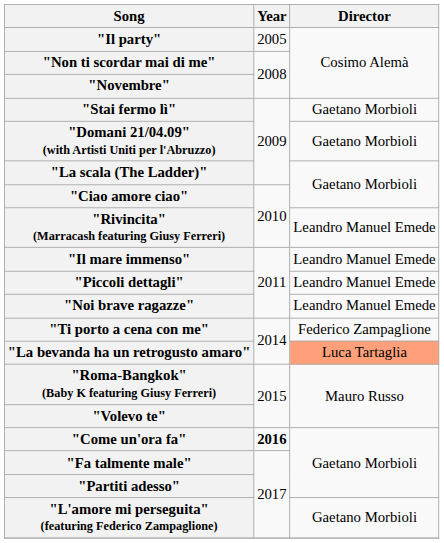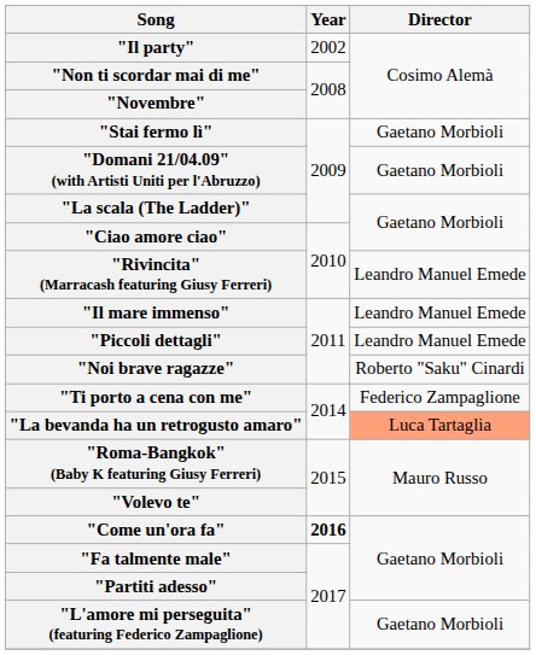 <table class="wikitable plainrowheaders" style="text-align:center;">
 <tr>
 <th>Song</th>
 <th>Year</th>
 <th>Director</th>
 </tr>
 <tr>
 <th scope="row">"Il party"</th>
-<td>2005</td>
+<td>2002</td>
 <td rowspan="3">Cosimo Alemà</td>
 </tr>
 <tr>
 <th scope="row">"Non ti scordar mai di me"</th>
 <td rowspan="2">2008</td>
 </tr>
 <tr>
 <th scope="row">"Novembre"</th>
 </tr>
 <tr>
 <th scope="row">"Stai fermo lì"</th>
 <td rowspan="3">2009</td>
 <td>Gaetano Morbioli</td>
 </tr>
 <tr>
 <th scope="row">"Domani 21/04.09"<br><small>(with Artisti Uniti per l'Abruzzo)</small></th>
 <td>Gaetano Morbioli</td>
 </tr>
 <tr>
 <th scope="row">"La scala (The Ladder)"</th>
 <td rowspan="2">Gaetano Morbioli</td>
 </tr>
 <tr>
 <th scope="row">"Ciao amore ciao"</th>
 <td rowspan="2">2010</td>
 </tr>
 <tr>
 <th scope="row">"Rivincita"<br><small>(Marracash featuring Giusy Ferreri)</small></th>
 <td>Leandro Manuel Emede</td>
 </tr>
 <tr>
 <th scope="row">"Il mare immenso"</th>
 <td rowspan="3">2011</td>
 <td>Leandro Manuel Emede</td>
 </tr>
 <tr>
 <th scope="row">"Piccoli dettagli"</th>
 <td>Leandro Manuel Emede</td>
 </tr>
 <tr>
 <th scope="row">"Noi brave ragazze"</th>
-<td>Leandro Manuel Emede</td>
+<td>Roberto "Saku" Cinardi</td>
 </tr>
 <tr>
 <th scope="row">"Ti porto a cena con me"</th>
 <td rowspan="2">2014</td>
 <td>Federico Zampaglione</td>
 </tr>
 <tr>
 <th scope="row">"La bevanda ha un retrogusto amaro"</th>
 <td style="background: lightsalmon;">Luca Tartaglia</td>
 </tr>
 <tr>
 <th scope="row">"Roma-Bangkok"<br><small>(Baby K featuring Giusy Ferreri)</small></th>
 <td rowspan="2">2015</td>
 <td rowspan="2">Mauro Russo</td>
 </tr>
 <tr>
 <th scope="row">"Volevo te"</th>
 </tr>
 <tr>
 <th scope="row">"Come un'ora fa"</th>
 <td><strong>2016</strong></td>
 <td rowspan="3">Gaetano Morbioli</td>
 </tr>
 <tr>
 <th scope="row">"Fa talmente male"</th>
 <td rowspan="3">2017</td>
 </tr>
 <tr>
 <th scope="row">"Partiti adesso"</th>
 </tr>
 <tr>
 <th scope="row">"L'amore mi perseguita"<br><small>(featuring Federico Zampaglione)</small></th>
 <td>Gaetano Morbioli</td>
 </tr>
 <tr>
 </tr>
 </table>
